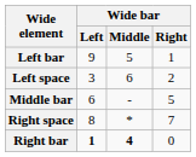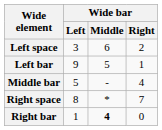 <table class="wikitable" style="text-align:center">
 <tr>
 <th rowspan=2>Wide<br>element</th>
 <th colspan=3>Wide bar</th>
 </tr>
 <tr>
 <th>Left</th>
 <th>Middle</th>
 <th>Right</th>
 </tr>
 <tr>
+<th>Left space</th>
+<td>3</td>
+<td>6</td>
+<td>2</td>
+</tr>
+<tr>
 <th>Left bar</th>
 <td>9</td>
 <td>5</td>
 <td>1</td>
 </tr>
 <tr>
-<th>Left space</th>
-<td>3</td>
-<td>6</td>
-<td>2</td>
-</tr>
-<tr>
 <th>Middle bar</th>
-<td>6</td>
+<td>5</td>
 <td>-</td>
-<td>5</td>
+<td>4</td>
 </tr>
 <tr>
 <th>Right space</th>
 <td>8</td>
 <td>*</td>
 <td>7</td>
 </tr>
 <tr>
 <th>Right bar</th>
-<td><strong>1</strong></td>
+<td>1</td>
 <td><strong>4</strong></td>
 <td>0</td>
 </tr>
 </table>
